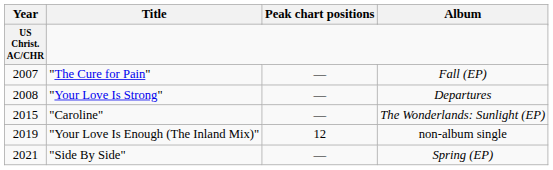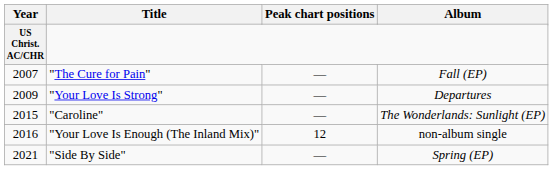 <table class="wikitable" style="text-align:center;">
 <tr>
 <th rowspan="2">Year</th>
 <th rowspan="2">Title</th>
 <th scope="col" colspan="1">Peak chart positions</th>
 <th rowspan="2">Album</th>
 </tr>
 <tr>
 </tr>
 <tr style="font-size:smaller;">
 <th style="width:3em; font-size:90%">US<br>Christ.<br>AC/CHR<br></th>
 </tr>
 <tr>
 <td>2007</td>
 <td align="left">"<a href='#'>The Cure for Pain</a>"</td>
 <td>—</td>
 <td><em>Fall (EP)</em></td>
 </tr>
 <tr>
-<td>2008</td>
+<td>2009</td>
 <td align="left">"<a href='#'>Your Love Is Strong</a>"</td>
 <td>—</td>
 <td><em>Departures</em></td>
 </tr>
 <tr>
 <td>2015</td>
 <td align="left">"Caroline"</td>
 <td>—</td>
 <td><em>The Wonderlands: Sunlight (EP)</em></td>
 </tr>
 <tr>
-<td>2019</td>
+<td>2016</td>
 <td align="left">"Your Love Is Enough (The Inland Mix)"<br></td>
 <td>12<br></td>
 <td>non-album single</td>
 </tr>
 <tr>
 <td>2021</td>
 <td align="left">"Side By Side"<br></td>
 <td>—</td>
 <td><em>Spring (EP)</em></td>
 </tr>
 </table>
